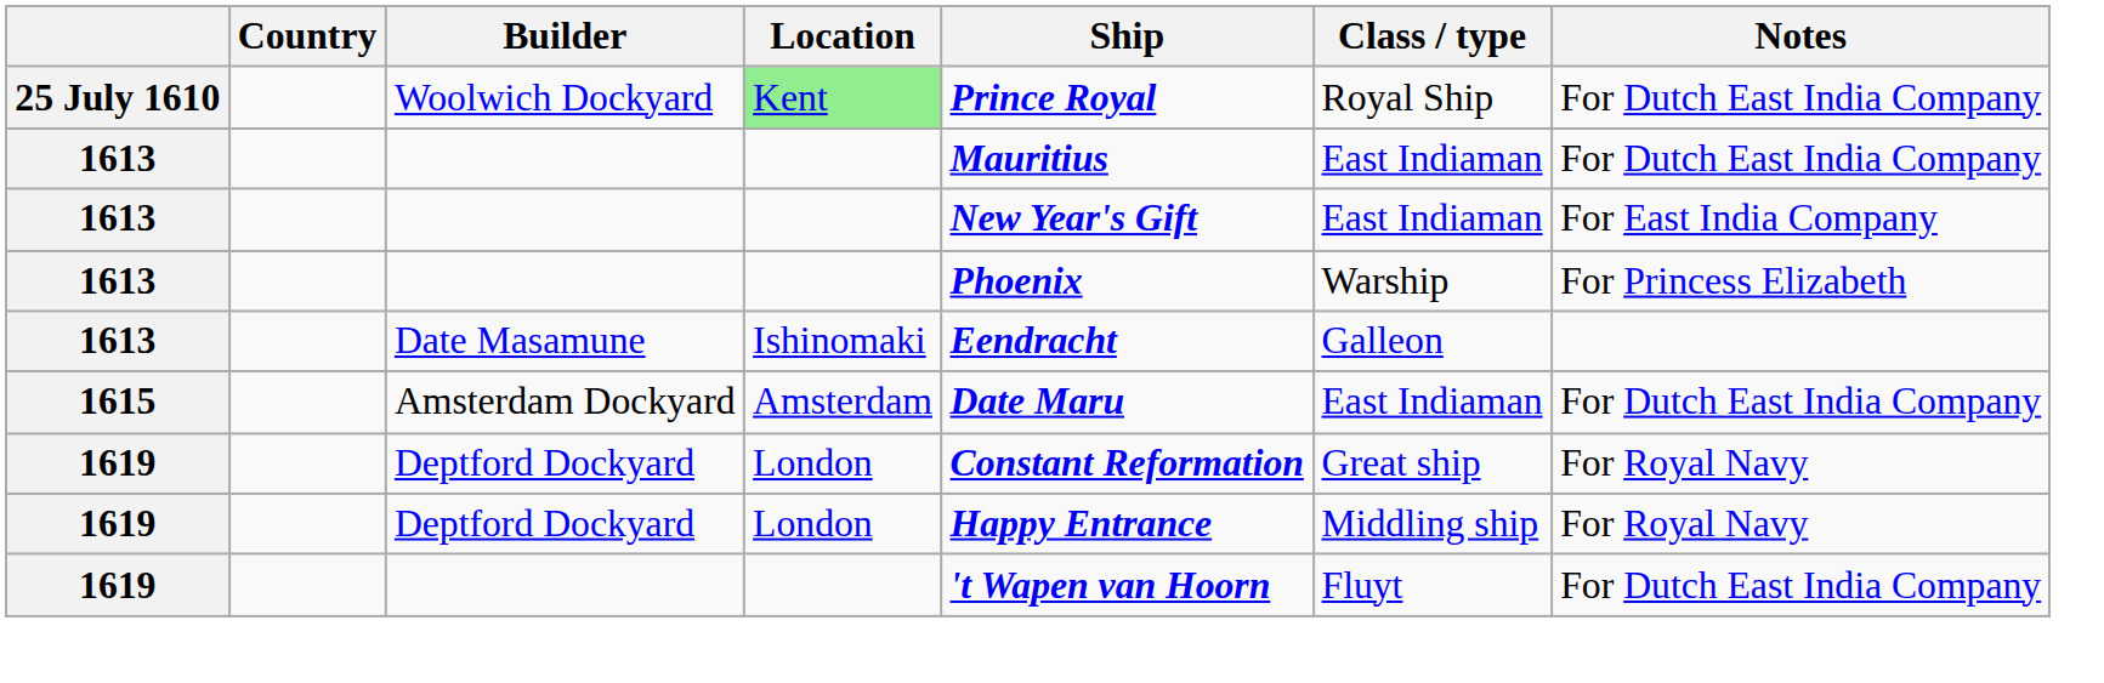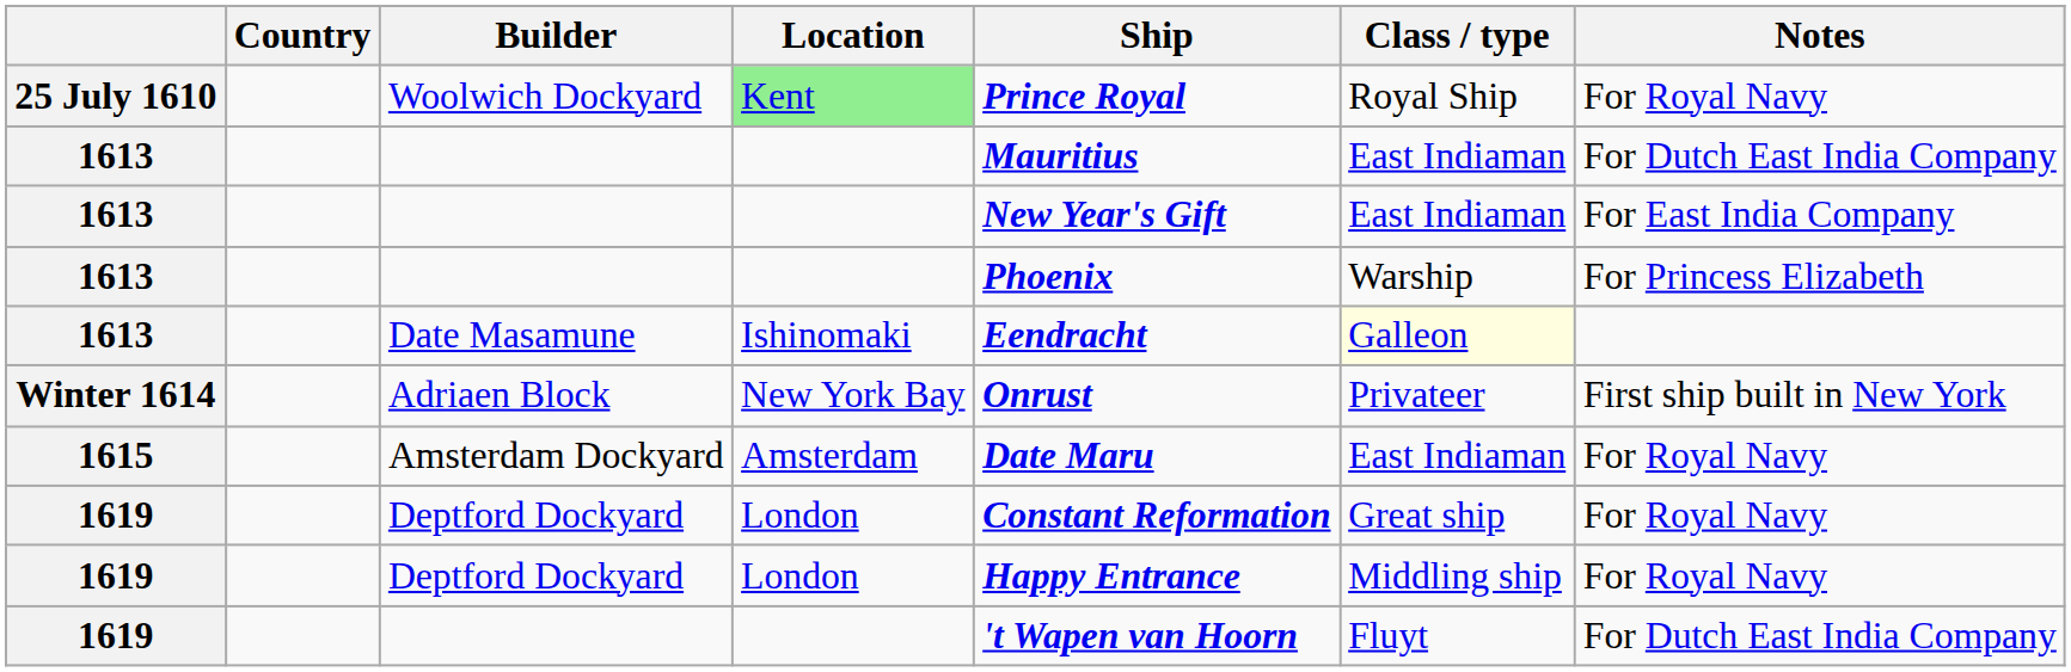 <table class="wikitable sortable">
 <tr>
 <th></th>
 <th>Country</th>
 <th>Builder</th>
 <th>Location</th>
 <th>Ship</th>
 <th>Class / type</th>
 <th>Notes</th>
 </tr>
 <tr>
 <th>25 July 1610</th>
 <td></td>
 <td><a href='#'>Woolwich Dockyard</a></td>
 <td style="background: lightgreen;"><a href='#'>Kent</a></td>
 <td><strong><em><a href='#'>Prince Royal</a></em></strong></td>
 <td>Royal Ship</td>
-<td>For <a href='#'>Dutch East India Company</a></td>
+<td>For <a href='#'>Royal Navy</a></td>
 </tr>
 <tr>
 <th>1613</th>
 <td></td>
 <td></td>
 <td></td>
 <td><strong><em><a href='#'>Mauritius</a></em></strong></td>
 <td><a href='#'>East Indiaman</a></td>
 <td>For <a href='#'>Dutch East India Company</a></td>
 </tr>
 <tr>
 <th>1613</th>
 <td></td>
 <td></td>
 <td></td>
 <td><strong><em><a href='#'>New Year's Gift</a></em></strong></td>
 <td><a href='#'>East Indiaman</a></td>
 <td>For <a href='#'>East India Company</a></td>
 </tr>
 <tr>
 <th>1613</th>
 <td></td>
 <td></td>
 <td></td>
 <td><strong><em><a href='#'>Phoenix</a></em></strong></td>
 <td>Warship</td>
 <td>For <a href='#'>Princess Elizabeth</a></td>
 </tr>
 <tr>
 <th>1613</th>
 <td></td>
 <td><a href='#'>Date Masamune</a></td>
 <td><a href='#'>Ishinomaki</a></td>
 <td><strong><em><a href='#'>Eendracht</a></em></strong></td>
-<td><a href='#'>Galleon</a></td>
+<td style="background: lightyellow;"><a href='#'>Galleon</a></td>
 <td></td>
+</tr>
+<tr>
+<th>Winter 1614</th>
+<td></td>
+<td><a href='#'>Adriaen Block</a></td>
+<td><a href='#'>New York Bay</a></td>
+<td><strong><em><a href='#'>Onrust</a></em></strong></td>
+<td><a href='#'>Privateer</a></td>
+<td>First ship built in <a href='#'>New York</a></td>
 </tr>
 <tr>
 <th>1615</th>
 <td></td>
 <td>Amsterdam Dockyard</td>
 <td><a href='#'>Amsterdam</a></td>
 <td><strong><em><a href='#'>Date Maru</a></em></strong></td>
 <td><a href='#'>East Indiaman</a></td>
-<td>For <a href='#'>Dutch East India Company</a></td>
+<td>For <a href='#'>Royal Navy</a></td>
 </tr>
 <tr>
 <th>1619</th>
 <td></td>
 <td><a href='#'>Deptford Dockyard</a></td>
 <td><a href='#'>London</a></td>
 <td><strong><em><a href='#'>Constant Reformation</a></em></strong></td>
 <td><a href='#'>Great ship</a></td>
 <td>For <a href='#'>Royal Navy</a></td>
 </tr>
 <tr>
 <th>1619</th>
 <td></td>
 <td><a href='#'>Deptford Dockyard</a></td>
 <td><a href='#'>London</a></td>
 <td><strong><em><a href='#'>Happy Entrance</a></em></strong></td>
 <td><a href='#'>Middling ship</a></td>
 <td>For <a href='#'>Royal Navy</a></td>
 </tr>
 <tr>
 <th>1619</th>
 <td></td>
 <td></td>
 <td></td>
 <td><strong><em><a href='#'>'t Wapen van Hoorn</a></em></strong></td>
 <td><a href='#'>Fluyt</a></td>
 <td>For <a href='#'>Dutch East India Company</a></td>
 </tr>
 </table>
